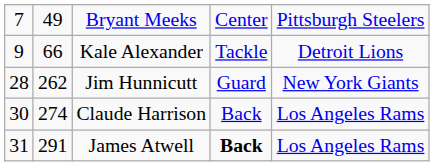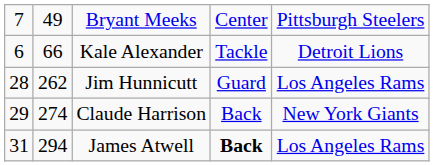 <table class="wikitable" style="text-align:center">
 <tr>
 <td>7</td>
 <td>49</td>
 <td><a href='#'>Bryant Meeks</a></td>
 <td><a href='#'>Center</a></td>
 <td><a href='#'>Pittsburgh Steelers</a></td>
 </tr>
 <tr>
-<td>9</td>
+<td>6</td>
 <td>66</td>
 <td>Kale Alexander</td>
 <td><a href='#'>Tackle</a></td>
 <td><a href='#'>Detroit Lions</a></td>
 </tr>
 <tr>
 <td>28</td>
 <td>262</td>
 <td>Jim Hunnicutt</td>
 <td><a href='#'>Guard</a></td>
+<td><a href='#'>Los Angeles Rams</a></td>
+</tr>
+<tr>
+<td>29</td>
+<td>274</td>
+<td>Claude Harrison</td>
+<td><a href='#'>Back</a></td>
 <td><a href='#'>New York Giants</a></td>
 </tr>
 <tr>
-<td>30</td>
-<td>274</td>
-<td>Claude Harrison</td>
-<td><a href='#'>Back</a></td>
-<td><a href='#'>Los Angeles Rams</a></td>
-</tr>
-<tr>
 <td>31</td>
-<td>291</td>
+<td>294</td>
 <td>James Atwell</td>
 <td><strong>Back</strong></td>
 <td><a href='#'>Los Angeles Rams</a></td>
 </tr>
 </table>
